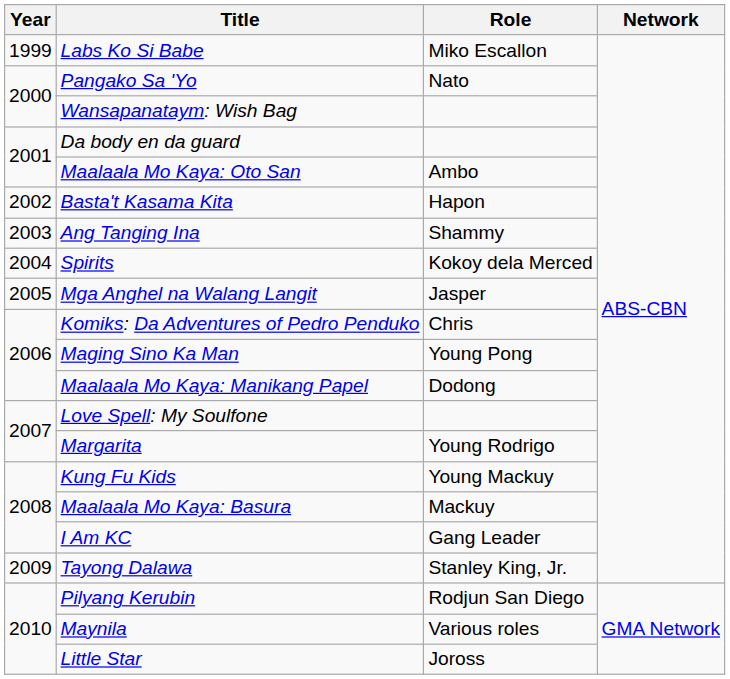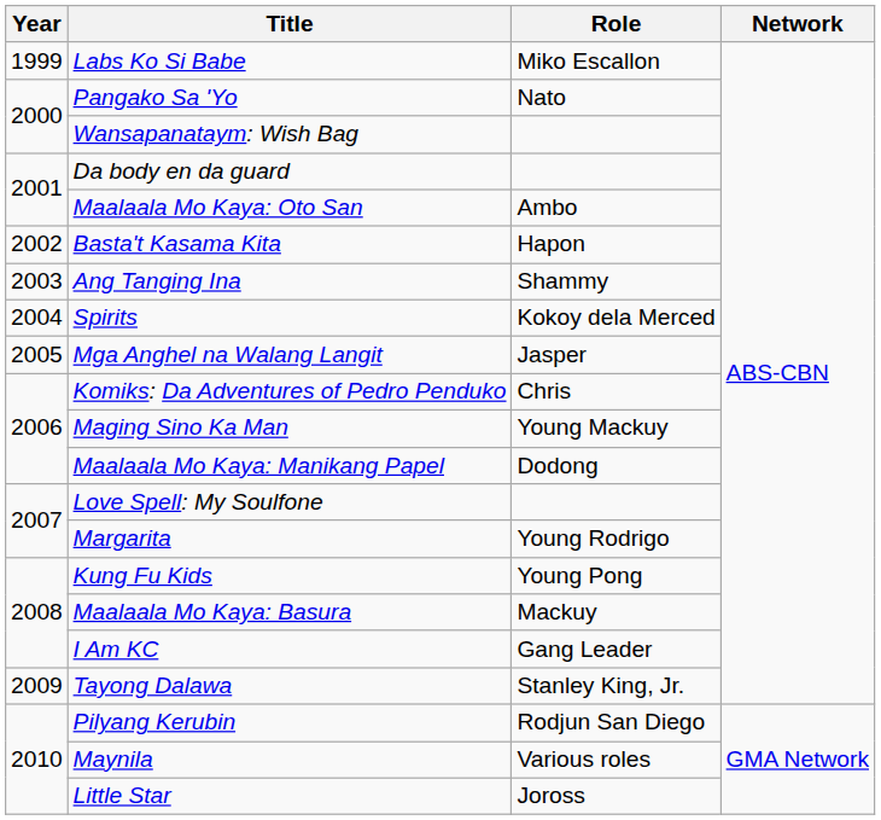 <table class="wikitable sortable">
 <tr>
 <th>Year</th>
 <th>Title</th>
 <th>Role</th>
 <th>Network</th>
 </tr>
 <tr>
 <td>1999</td>
 <td><em><a href='#'>Labs Ko Si Babe</a></em></td>
 <td>Miko Escallon</td>
 <td rowspan="18"><a href='#'>ABS-CBN</a></td>
 </tr>
 <tr>
 <td rowspan="2">2000</td>
 <td><em><a href='#'>Pangako Sa 'Yo</a></em></td>
 <td>Nato</td>
 </tr>
 <tr>
 <td><em><a href='#'>Wansapanataym</a>: Wish Bag</em></td>
 <td></td>
 </tr>
 <tr>
 <td rowspan="2">2001</td>
 <td><em>Da body en da guard</em></td>
 </tr>
 <tr>
 <td><em><a href='#'>Maalaala Mo Kaya: Oto San</a></em></td>
 <td>Ambo</td>
 </tr>
 <tr>
 <td>2002</td>
 <td><em><a href='#'>Basta't Kasama Kita</a></em></td>
 <td>Hapon</td>
 </tr>
 <tr>
 <td>2003</td>
 <td><em><a href='#'>Ang Tanging Ina</a></em></td>
 <td>Shammy</td>
 </tr>
 <tr>
 <td>2004</td>
 <td><em><a href='#'>Spirits</a></em></td>
 <td>Kokoy dela Merced</td>
 </tr>
 <tr>
 <td>2005</td>
 <td><em><a href='#'>Mga Anghel na Walang Langit</a></em></td>
 <td>Jasper</td>
 </tr>
 <tr>
 <td rowspan="3">2006</td>
 <td><em><a href='#'>Komiks</a>: <a href='#'>Da Adventures of Pedro Penduko</a></em></td>
 <td>Chris</td>
 </tr>
 <tr>
 <td><em><a href='#'>Maging Sino Ka Man</a></em></td>
-<td>Young Pong</td>
+<td>Young Mackuy</td>
 </tr>
 <tr>
 <td><em><a href='#'>Maalaala Mo Kaya: Manikang Papel</a></em></td>
 <td>Dodong</td>
 </tr>
 <tr>
 <td rowspan="2">2007</td>
 <td><em><a href='#'>Love Spell</a>: My Soulfone</em></td>
 <td></td>
 </tr>
 <tr>
 <td><em><a href='#'>Margarita</a></em></td>
 <td>Young Rodrigo</td>
 </tr>
 <tr>
 <td rowspan="3">2008</td>
 <td><em><a href='#'>Kung Fu Kids</a></em></td>
-<td>Young Mackuy</td>
+<td>Young Pong</td>
 </tr>
 <tr>
 <td><em><a href='#'>Maalaala Mo Kaya: Basura</a></em></td>
 <td>Mackuy</td>
 </tr>
 <tr>
 <td><em><a href='#'>I Am KC</a></em></td>
 <td>Gang Leader</td>
 </tr>
 <tr>
 <td>2009</td>
 <td><em><a href='#'>Tayong Dalawa</a></em></td>
 <td>Stanley King, Jr.</td>
 </tr>
 <tr>
 <td rowspan="3">2010</td>
 <td><em><a href='#'>Pilyang Kerubin</a></em></td>
 <td>Rodjun San Diego</td>
 <td rowspan="3"><a href='#'>GMA Network</a></td>
 </tr>
 <tr>
 <td><em><a href='#'>Maynila</a></em></td>
 <td>Various roles</td>
 </tr>
 <tr>
 <td><em><a href='#'>Little Star</a></em></td>
 <td>Joross</td>
 </tr>
 </table>
